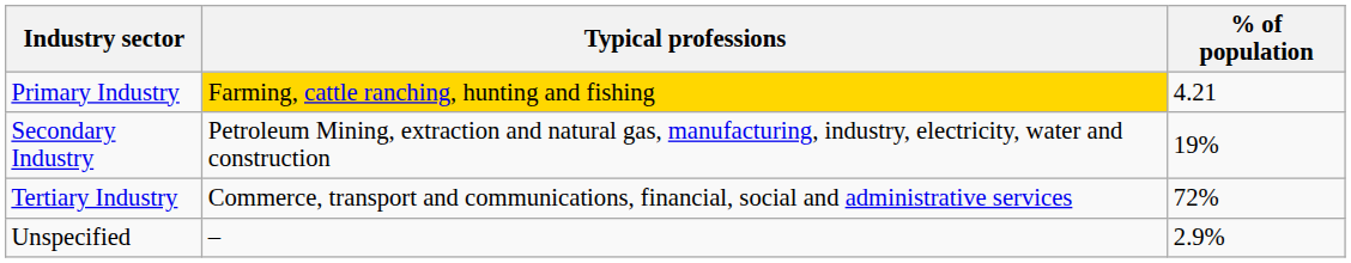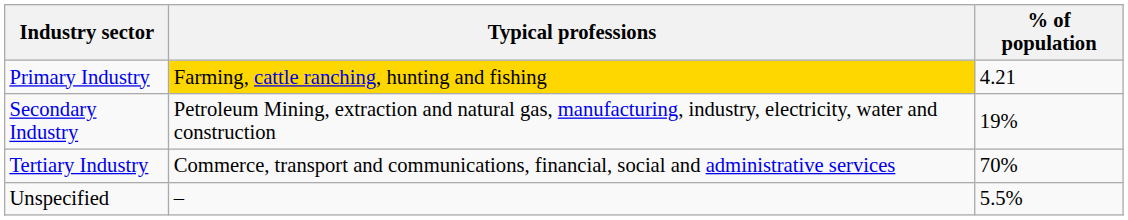 <table class="wikitable">
 <tr>
 <th>Industry sector</th>
 <th>Typical professions</th>
 <th>% of population</th>
 </tr>
 <tr>
 <td><a href='#'>Primary Industry</a></td>
 <td style="background: gold;">Farming, <a href='#'>cattle ranching</a>, hunting and fishing</td>
 <td>4.21</td>
 </tr>
 <tr>
 <td><a href='#'>Secondary Industry</a></td>
 <td>Petroleum Mining, extraction and natural gas, <a href='#'>manufacturing</a>, industry, electricity, water and construction</td>
 <td>19%</td>
 </tr>
 <tr>
 <td><a href='#'>Tertiary Industry</a></td>
 <td>Commerce, transport and communications, financial, social and <a href='#'>administrative services</a></td>
-<td>72%</td>
+<td>70%</td>
 </tr>
 <tr>
 <td>Unspecified</td>
 <td>–</td>
-<td>2.9%</td>
+<td>5.5%</td>
 </tr>
 </table>
